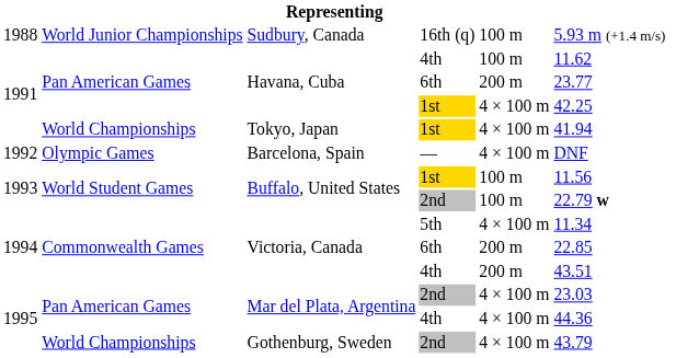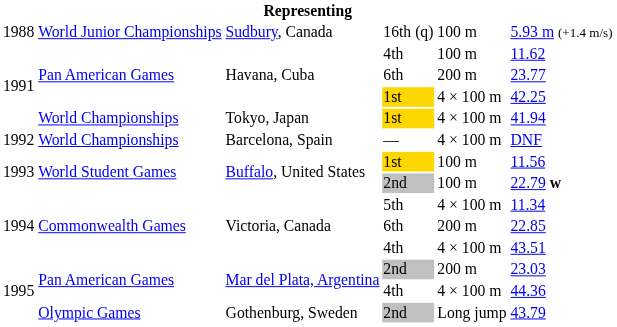 <table>
 <tr>
 <th colspan="6">Representing </th>
 </tr>
 <tr>
 <td>1988</td>
 <td><a href='#'>World Junior Championships</a></td>
 <td><a href='#'>Sudbury</a>, Canada</td>
 <td>16th (q)</td>
 <td>100 m</td>
 <td><a href='#'>5.93 m</a> <small>(+1.4 m/s)</small></td>
 </tr>
 <tr>
 <td rowspan=4>1991</td>
 <td rowspan=3><a href='#'>Pan American Games</a></td>
 <td rowspan=3>Havana, Cuba</td>
 <td>4th</td>
 <td>100 m</td>
 <td><a href='#'>11.62</a></td>
 </tr>
 <tr>
 <td>6th</td>
 <td>200 m</td>
 <td><a href='#'>23.77</a></td>
 </tr>
 <tr>
 <td bgcolor=gold>1st</td>
 <td>4 × 100 m</td>
 <td><a href='#'>42.25</a></td>
 </tr>
 <tr>
 <td><a href='#'>World Championships</a></td>
 <td>Tokyo, Japan</td>
 <td bgcolor=gold>1st</td>
 <td>4 × 100 m</td>
 <td><a href='#'>41.94</a></td>
 </tr>
 <tr>
 <td>1992</td>
-<td><a href='#'>Olympic Games</a></td>
+<td><a href='#'>World Championships</a></td>
 <td>Barcelona, Spain</td>
 <td>—</td>
 <td>4 × 100 m</td>
 <td><a href='#'>DNF</a></td>
 </tr>
 <tr>
 <td rowspan=2>1993</td>
 <td rowspan=2><a href='#'>World Student Games</a></td>
 <td rowspan=2><a href='#'>Buffalo</a>, United States</td>
 <td bgcolor=gold>1st</td>
 <td>100 m</td>
 <td><a href='#'>11.56</a></td>
 </tr>
 <tr>
 <td bgcolor=silver>2nd</td>
 <td>100 m</td>
 <td><a href='#'>22.79</a> <strong>w</strong></td>
 </tr>
 <tr>
 <td rowspan=3>1994</td>
 <td rowspan=3><a href='#'>Commonwealth Games</a></td>
 <td rowspan=3>Victoria, Canada</td>
 <td>5th</td>
 <td>4 × 100 m</td>
 <td><a href='#'>11.34</a></td>
 </tr>
 <tr>
 <td>6th</td>
 <td>200 m</td>
 <td><a href='#'>22.85</a></td>
 </tr>
 <tr>
 <td>4th</td>
-<td>200 m</td>
+<td>4 × 100 m</td>
 <td><a href='#'>43.51</a></td>
 </tr>
 <tr>
 <td rowspan=3>1995</td>
 <td rowspan=2><a href='#'>Pan American Games</a></td>
 <td rowspan=2><a href='#'>Mar del Plata, Argentina</a></td>
 <td bgcolor=silver>2nd</td>
-<td>4 × 100 m</td>
+<td>200 m</td>
 <td><a href='#'>23.03</a></td>
 </tr>
 <tr>
 <td>4th</td>
 <td>4 × 100 m</td>
 <td><a href='#'>44.36</a></td>
 </tr>
 <tr>
-<td><a href='#'>World Championships</a></td>
+<td><a href='#'>Olympic Games</a></td>
 <td>Gothenburg, Sweden</td>
 <td bgcolor=silver>2nd</td>
-<td>4 × 100 m</td>
+<td>Long jump</td>
 <td><a href='#'>43.79</a></td>
 </tr>
 </table>
